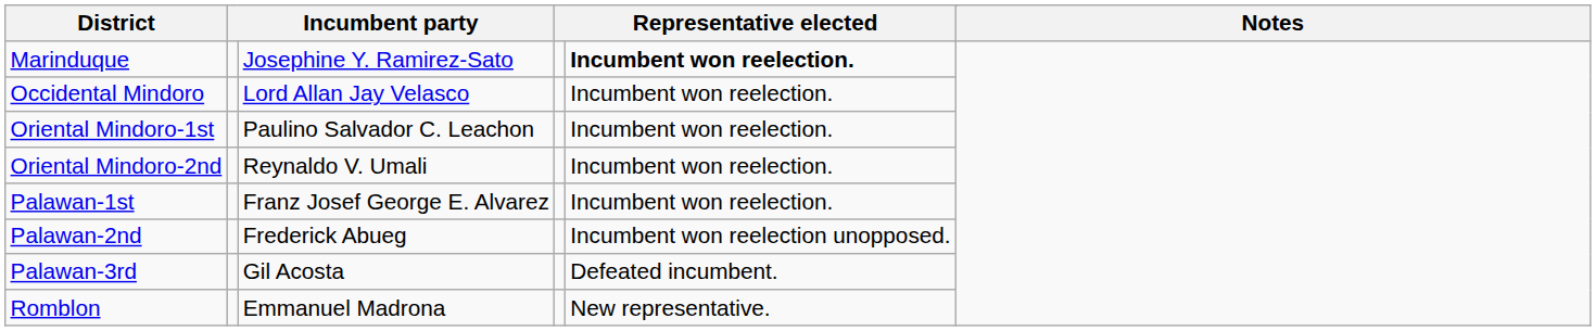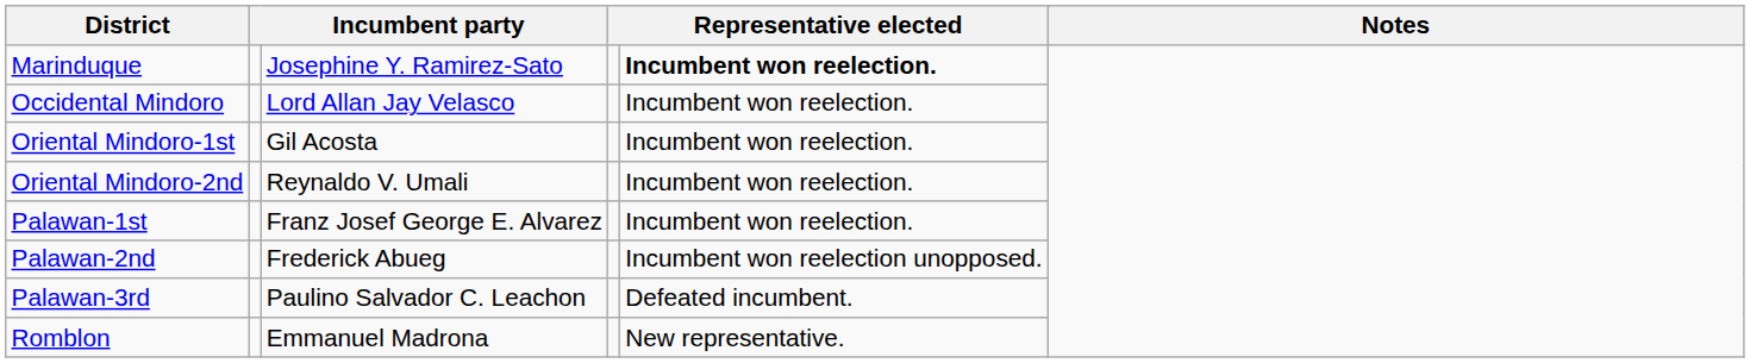 <table class=wikitable style="font-size:90%;">
 <tr>
 <th>District</th>
 <th colspan=2>Incumbent party</th>
 <th colspan=3>Representative elected</th>
 <th width=40%>Notes</th>
 </tr>
 <tr>
 <td><a href='#'>Marinduque</a></td>
 <td></td>
 <td><a href='#'>Josephine Y. Ramirez-Sato</a></td>
 <td></td>
 <td><strong>Incumbent won reelection.</strong></td>
 </tr>
 <tr>
 <td><a href='#'>Occidental Mindoro</a></td>
 <td></td>
 <td><a href='#'>Lord Allan Jay Velasco</a></td>
 <td></td>
 <td>Incumbent won reelection.</td>
 </tr>
 <tr>
 <td><a href='#'>Oriental Mindoro-1st</a></td>
 <td></td>
-<td>Paulino Salvador C. Leachon</td>
+<td>Gil Acosta</td>
 <td></td>
 <td>Incumbent won reelection.</td>
 </tr>
 <tr>
 <td><a href='#'>Oriental Mindoro-2nd</a></td>
 <td></td>
 <td>Reynaldo V. Umali</td>
 <td></td>
 <td>Incumbent won reelection.</td>
 </tr>
 <tr>
 <td><a href='#'>Palawan-1st</a></td>
 <td></td>
 <td>Franz Josef George E. Alvarez</td>
 <td></td>
 <td>Incumbent won reelection.</td>
 </tr>
 <tr>
 <td><a href='#'>Palawan-2nd</a></td>
 <td></td>
 <td>Frederick Abueg</td>
 <td></td>
 <td>Incumbent won reelection unopposed.</td>
 </tr>
 <tr>
 <td><a href='#'>Palawan-3rd</a></td>
 <td></td>
-<td>Gil Acosta</td>
+<td>Paulino Salvador C. Leachon</td>
 <td></td>
 <td>Defeated incumbent.</td>
 </tr>
 <tr>
 <td><a href='#'>Romblon</a></td>
 <td></td>
 <td>Emmanuel Madrona</td>
 <td></td>
 <td>New representative.</td>
 </tr>
 </table>
